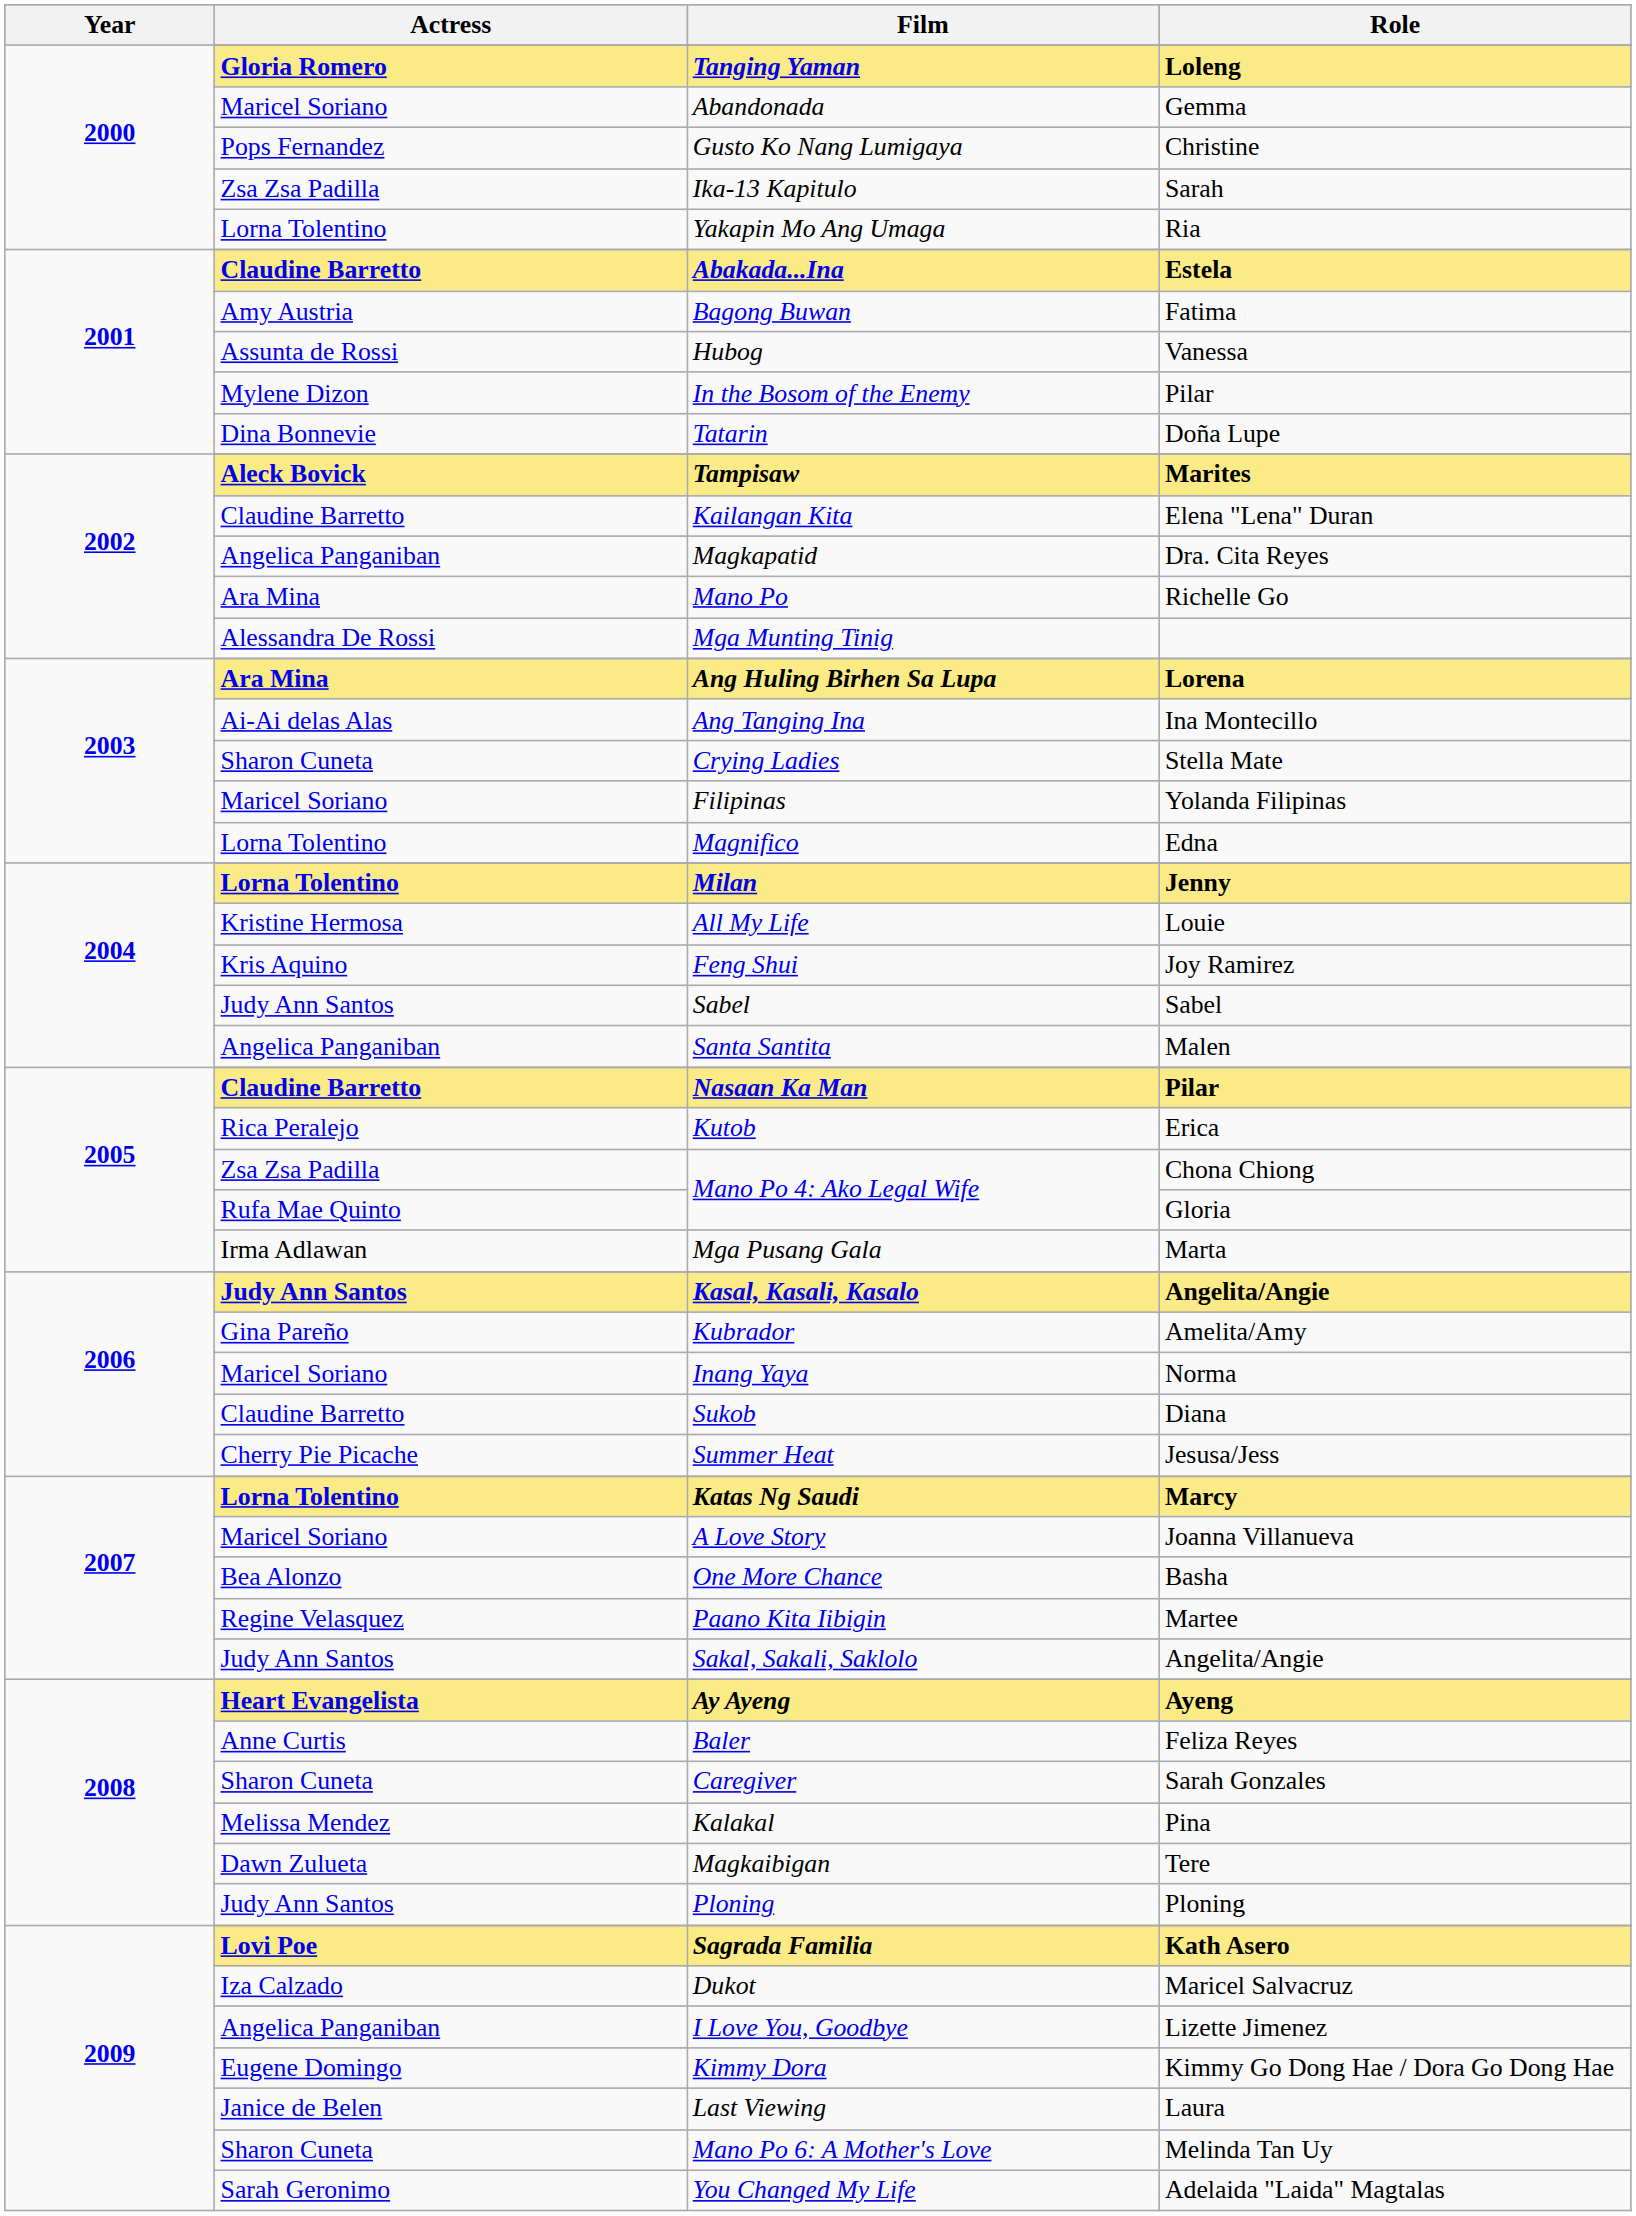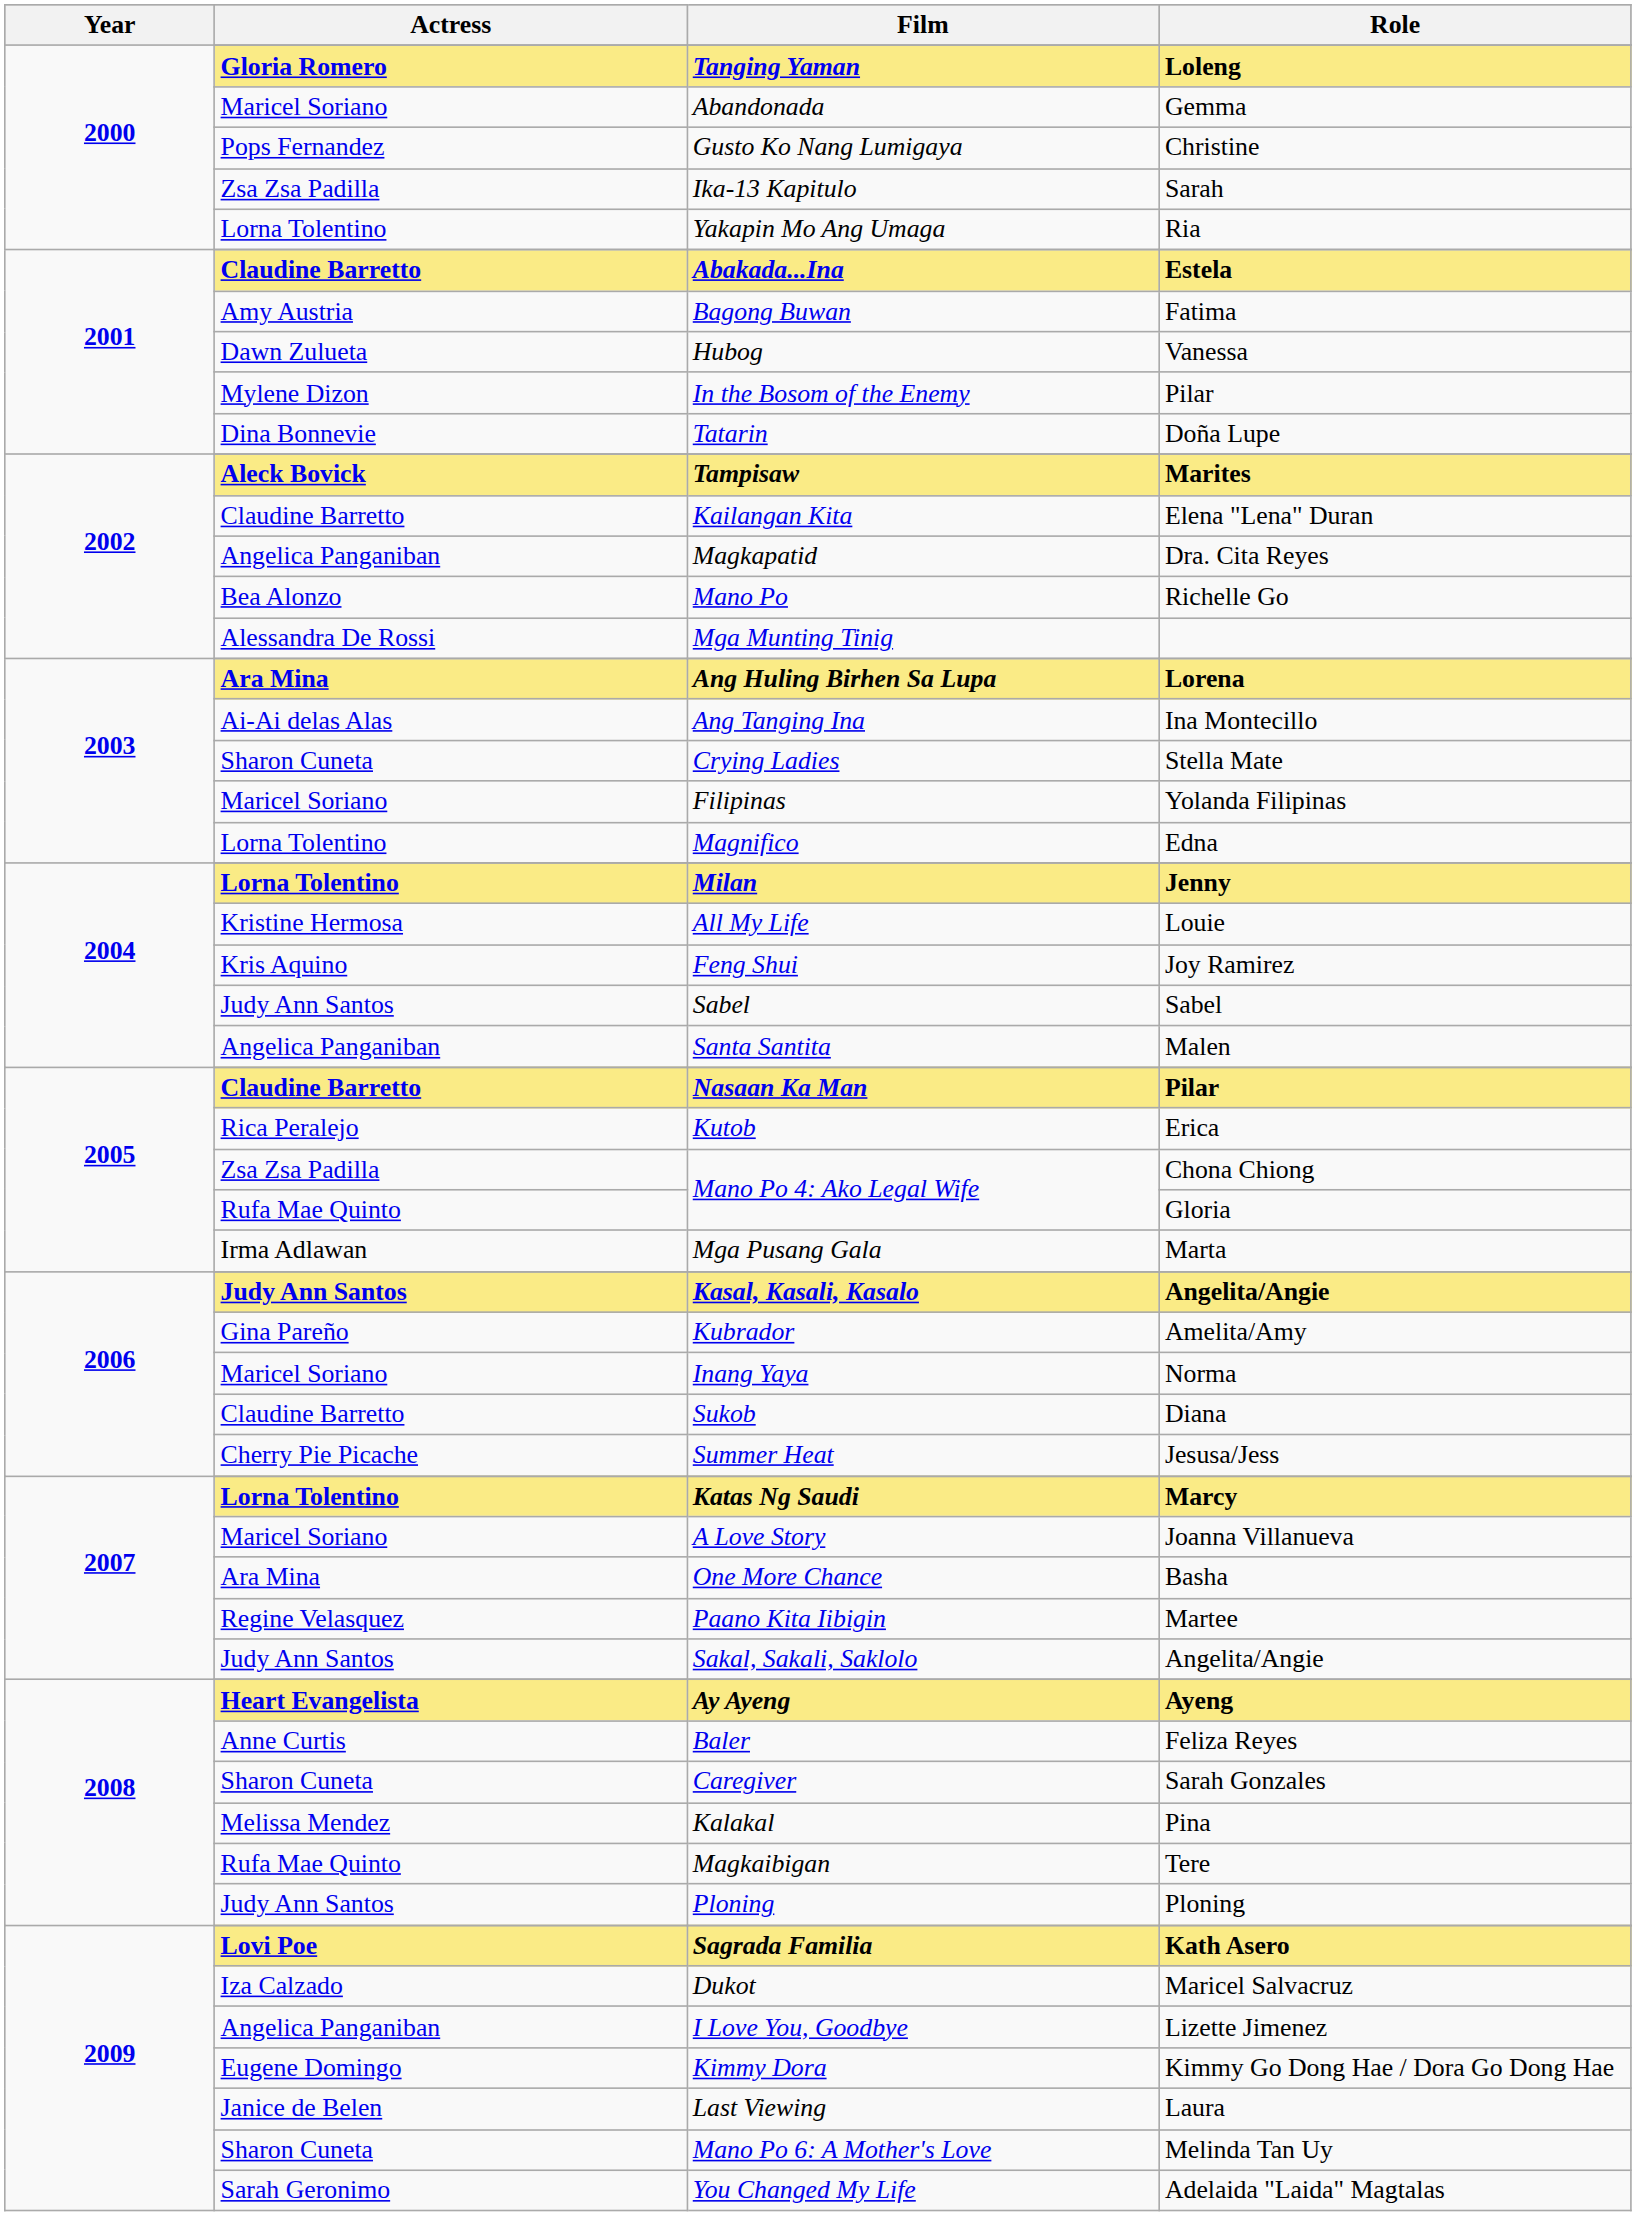 <table class="wikitable" style="width:80%">
 <tr bgcolor="#bebebe">
 <th width="8%">Year</th>
 <th width="18%">Actress</th>
 <th width="18%">Film</th>
 <th width="18%">Role</th>
 </tr>
 <tr>
 <td rowspan=6 style="text-align:center"><strong><a href='#'>2000</a></strong><br> <br></td>
 </tr>
 <tr style="background:#FAEB86">
 <td><strong><a href='#'>Gloria Romero</a></strong> </td>
 <td><strong><em><a href='#'>Tanging Yaman</a></em></strong></td>
 <td><strong>Loleng</strong></td>
 </tr>
 <tr>
 <td><a href='#'>Maricel Soriano</a></td>
 <td><em>Abandonada</em></td>
 <td>Gemma</td>
 </tr>
 <tr>
 <td><a href='#'>Pops Fernandez</a></td>
 <td><em>Gusto Ko Nang Lumigaya</em></td>
 <td>Christine</td>
 </tr>
 <tr>
 <td><a href='#'>Zsa Zsa Padilla</a></td>
 <td><em>Ika-13 Kapitulo</em></td>
 <td>Sarah</td>
 </tr>
 <tr>
 <td><a href='#'>Lorna Tolentino</a></td>
 <td><em>Yakapin Mo Ang Umaga</em></td>
 <td>Ria</td>
 </tr>
 <tr>
 <td rowspan=6 style="text-align:center"><strong><a href='#'>2001</a></strong><br> <br></td>
 </tr>
 <tr style="background:#FAEB86">
 <td><strong><a href='#'>Claudine Barretto</a></strong> </td>
 <td><strong><em><a href='#'>Abakada...Ina</a></em></strong></td>
 <td><strong>Estela</strong></td>
 </tr>
 <tr>
 <td><a href='#'>Amy Austria</a></td>
 <td><em><a href='#'>Bagong Buwan</a></em></td>
 <td>Fatima</td>
 </tr>
 <tr>
-<td><a href='#'>Assunta de Rossi</a></td>
+<td><a href='#'>Dawn Zulueta</a></td>
 <td><em>Hubog</em></td>
 <td>Vanessa</td>
 </tr>
 <tr>
 <td><a href='#'>Mylene Dizon</a></td>
 <td><em><a href='#'>In the Bosom of the Enemy</a></em></td>
 <td>Pilar</td>
 </tr>
 <tr>
 <td><a href='#'>Dina Bonnevie</a></td>
 <td><em><a href='#'>Tatarin</a></em></td>
 <td>Doña Lupe</td>
 </tr>
 <tr>
 <td rowspan=6 style="text-align:center"><strong><a href='#'>2002</a></strong><br> <br></td>
 </tr>
 <tr style="background:#FAEB86">
 <td><strong><a href='#'>Aleck Bovick</a></strong> </td>
 <td><strong><em>Tampisaw</em></strong></td>
 <td><strong>Marites</strong></td>
 </tr>
 <tr>
 <td><a href='#'>Claudine Barretto</a></td>
 <td><em><a href='#'>Kailangan Kita</a></em></td>
 <td>Elena "Lena" Duran</td>
 </tr>
 <tr>
 <td><a href='#'>Angelica Panganiban</a></td>
 <td><em>Magkapatid</em></td>
 <td>Dra. Cita Reyes</td>
 </tr>
 <tr>
-<td><a href='#'>Ara Mina</a></td>
+<td><a href='#'>Bea Alonzo</a></td>
 <td><em><a href='#'>Mano Po</a></em></td>
 <td>Richelle Go</td>
 </tr>
 <tr>
 <td><a href='#'>Alessandra De Rossi</a></td>
 <td><em><a href='#'>Mga Munting Tinig</a></em></td>
 <td></td>
 </tr>
 <tr>
 <td rowspan=6 style="text-align:center"><strong><a href='#'>2003</a></strong><br> <br></td>
 </tr>
 <tr style="background:#FAEB86">
 <td><strong><a href='#'>Ara Mina</a></strong> </td>
 <td><strong><em>Ang Huling Birhen Sa Lupa</em></strong></td>
 <td><strong>Lorena</strong></td>
 </tr>
 <tr>
 <td><a href='#'>Ai-Ai delas Alas</a></td>
 <td><em><a href='#'>Ang Tanging Ina</a></em></td>
 <td>Ina Montecillo</td>
 </tr>
 <tr>
 <td><a href='#'>Sharon Cuneta</a></td>
 <td><em><a href='#'>Crying Ladies</a></em></td>
 <td>Stella Mate</td>
 </tr>
 <tr>
 <td><a href='#'>Maricel Soriano</a></td>
 <td><em>Filipinas</em></td>
 <td>Yolanda Filipinas</td>
 </tr>
 <tr>
 <td><a href='#'>Lorna Tolentino</a></td>
 <td><em><a href='#'>Magnifico</a></em></td>
 <td>Edna</td>
 </tr>
 <tr>
 <td rowspan=6 style="text-align:center"><strong><a href='#'>2004</a></strong><br> <br></td>
 </tr>
 <tr style="background:#FAEB86">
 <td><strong><a href='#'>Lorna Tolentino</a></strong> </td>
 <td><strong><em><a href='#'>Milan</a></em></strong></td>
 <td><strong>Jenny</strong></td>
 </tr>
 <tr>
 <td><a href='#'>Kristine Hermosa</a></td>
 <td><em><a href='#'>All My Life</a></em></td>
 <td>Louie</td>
 </tr>
 <tr>
 <td><a href='#'>Kris Aquino</a></td>
 <td><em><a href='#'>Feng Shui</a></em></td>
 <td>Joy Ramirez</td>
 </tr>
 <tr>
 <td><a href='#'>Judy Ann Santos</a></td>
 <td><em>Sabel</em></td>
 <td>Sabel</td>
 </tr>
 <tr>
 <td><a href='#'>Angelica Panganiban</a></td>
 <td><em><a href='#'>Santa Santita</a></em></td>
 <td>Malen</td>
 </tr>
 <tr>
 <td rowspan=6 style="text-align:center"><strong><a href='#'>2005</a></strong><br> <br></td>
 </tr>
 <tr style="background:#FAEB86">
 <td><strong><a href='#'>Claudine Barretto</a></strong> </td>
 <td><strong><em><a href='#'>Nasaan Ka Man</a></em></strong></td>
 <td><strong>Pilar</strong></td>
 </tr>
 <tr>
 <td><a href='#'>Rica Peralejo</a></td>
 <td><em><a href='#'>Kutob</a></em></td>
 <td>Erica</td>
 </tr>
 <tr>
 <td><a href='#'>Zsa Zsa Padilla</a></td>
 <td rowspan=2><em><a href='#'>Mano Po 4: Ako Legal Wife</a></em></td>
 <td>Chona Chiong</td>
 </tr>
 <tr>
 <td><a href='#'>Rufa Mae Quinto</a></td>
 <td>Gloria</td>
 </tr>
 <tr>
 <td>Irma Adlawan</td>
 <td><em>Mga Pusang Gala</em></td>
 <td>Marta</td>
 </tr>
 <tr>
 <td rowspan=6 style="text-align:center"><strong><a href='#'>2006</a></strong><br> <br></td>
 </tr>
 <tr style="background:#FAEB86">
 <td><strong><a href='#'>Judy Ann Santos</a></strong> </td>
 <td><strong><em><a href='#'>Kasal, Kasali, Kasalo</a></em></strong></td>
 <td><strong>Angelita/Angie</strong></td>
 </tr>
 <tr>
 <td><a href='#'>Gina Pareño</a></td>
 <td><em><a href='#'>Kubrador</a></em></td>
 <td>Amelita/Amy</td>
 </tr>
 <tr>
 <td><a href='#'>Maricel Soriano</a></td>
 <td><em><a href='#'>Inang Yaya</a></em></td>
 <td>Norma</td>
 </tr>
 <tr>
 <td><a href='#'>Claudine Barretto</a></td>
 <td><em><a href='#'>Sukob</a></em></td>
 <td>Diana</td>
 </tr>
 <tr>
 <td><a href='#'>Cherry Pie Picache</a></td>
 <td><em><a href='#'>Summer Heat</a></em></td>
 <td>Jesusa/Jess</td>
 </tr>
 <tr>
 <td rowspan=6 style="text-align:center"><strong><a href='#'>2007</a></strong><br> <br></td>
 </tr>
 <tr style="background:#FAEB86">
 <td><strong><a href='#'>Lorna Tolentino</a></strong> </td>
 <td><strong><em>Katas Ng Saudi</em></strong></td>
 <td><strong>Marcy</strong></td>
 </tr>
 <tr>
 <td><a href='#'>Maricel Soriano</a></td>
 <td><em><a href='#'>A Love Story</a></em></td>
 <td>Joanna Villanueva</td>
 </tr>
 <tr>
-<td><a href='#'>Bea Alonzo</a></td>
+<td><a href='#'>Ara Mina</a></td>
 <td><em><a href='#'>One More Chance</a></em></td>
 <td>Basha</td>
 </tr>
 <tr>
 <td><a href='#'>Regine Velasquez</a></td>
 <td><em><a href='#'>Paano Kita Iibigin</a></em></td>
 <td>Martee</td>
 </tr>
 <tr>
 <td><a href='#'>Judy Ann Santos</a></td>
 <td><em><a href='#'>Sakal, Sakali, Saklolo</a></em></td>
 <td>Angelita/Angie</td>
 </tr>
 <tr>
 <td rowspan=7 style="text-align:center"><strong><a href='#'>2008</a></strong><br> <br></td>
 </tr>
 <tr style="background:#FAEB86">
 <td><strong><a href='#'>Heart Evangelista</a></strong> </td>
 <td><strong><em>Ay Ayeng</em></strong></td>
 <td><strong>Ayeng</strong></td>
 </tr>
 <tr>
 <td><a href='#'>Anne Curtis</a></td>
 <td><em><a href='#'>Baler</a></em></td>
 <td>Feliza Reyes</td>
 </tr>
 <tr>
 <td><a href='#'>Sharon Cuneta</a></td>
 <td><em><a href='#'>Caregiver</a></em></td>
 <td>Sarah Gonzales</td>
 </tr>
 <tr>
 <td><a href='#'>Melissa Mendez</a></td>
 <td><em>Kalakal</em></td>
 <td>Pina</td>
 </tr>
 <tr>
-<td><a href='#'>Dawn Zulueta</a></td>
+<td><a href='#'>Rufa Mae Quinto</a></td>
 <td><em>Magkaibigan</em></td>
 <td>Tere</td>
 </tr>
 <tr>
 <td><a href='#'>Judy Ann Santos</a></td>
 <td><em><a href='#'>Ploning</a></em></td>
 <td>Ploning</td>
 </tr>
 <tr>
 <td rowspan=8 style="text-align:center"><strong><a href='#'>2009</a></strong><br> <br></td>
 </tr>
 <tr style="background:#FAEB86">
 <td><strong><a href='#'>Lovi Poe</a></strong> </td>
 <td><strong><em>Sagrada Familia</em></strong></td>
 <td><strong>Kath Asero</strong></td>
 </tr>
 <tr>
 <td><a href='#'>Iza Calzado</a></td>
 <td><em>Dukot</em></td>
 <td>Maricel Salvacruz</td>
 </tr>
 <tr>
 <td><a href='#'>Angelica Panganiban</a></td>
 <td><em><a href='#'>I Love You, Goodbye</a></em></td>
 <td>Lizette Jimenez</td>
 </tr>
 <tr>
 <td><a href='#'>Eugene Domingo</a></td>
 <td><em><a href='#'>Kimmy Dora</a></em></td>
 <td>Kimmy Go Dong Hae / Dora Go Dong Hae</td>
 </tr>
 <tr>
 <td><a href='#'>Janice de Belen</a></td>
 <td><em>Last Viewing</em></td>
 <td>Laura</td>
 </tr>
 <tr>
 <td><a href='#'>Sharon Cuneta</a></td>
 <td><em><a href='#'>Mano Po 6: A Mother's Love</a></em></td>
 <td>Melinda Tan Uy</td>
 </tr>
 <tr>
 <td><a href='#'>Sarah Geronimo</a></td>
 <td><em><a href='#'>You Changed My Life</a></em></td>
 <td>Adelaida "Laida" Magtalas</td>
 </tr>
 </table>
